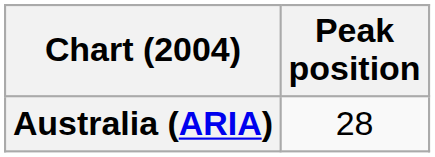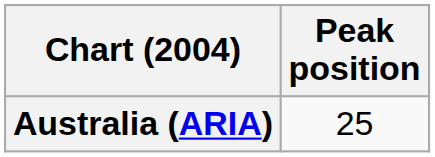 <table class="wikitable sortable plainrowheaders" style="text-align:center">
 <tr>
 <th>Chart (2004)</th>
 <th>Peak<br>position</th>
 </tr>
 <tr>
 <th scope="row">Australia (<a href='#'>ARIA</a>)</th>
-<td>28</td>
+<td>25</td>
 </tr>
 </table>
